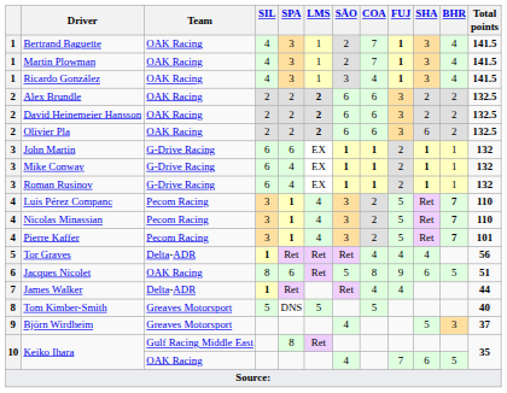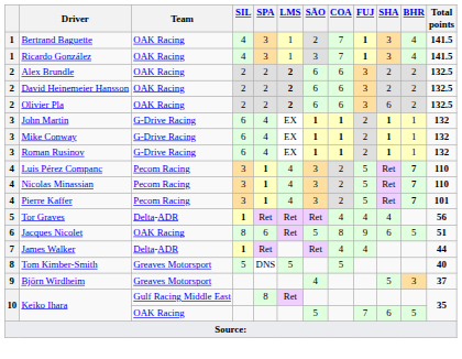 <table class="wikitable" style="font-size: 85%; text-align:center;">
 <tr valign="top">
 <th valign=middle></th>
 <th valign=middle>Driver</th>
 <th valign=middle>Team</th>
 <th><a href='#'>SIL</a><br></th>
 <th><a href='#'>SPA</a><br></th>
 <th><a href='#'>LMS</a><br></th>
 <th><a href='#'>SÃO</a><br></th>
 <th><a href='#'>COA</a><br></th>
 <th><a href='#'>FUJ</a><br></th>
 <th><a href='#'>SHA</a><br></th>
 <th><a href='#'>BHR</a><br></th>
 <th valign=middle>Total<br>points</th>
 </tr>
 <tr>
 <th>1</th>
 <td align=left> <a href='#'>Bertrand Baguette</a></td>
 <td align=left> <a href='#'>OAK Racing</a></td>
 <td style="background:#DFFFDF;">4</td>
 <td style="background:#FFDF9F;">3</td>
 <td style="background:#FFFFBF;">1</td>
 <td style="background:#DFDFDF;">2</td>
 <td style="background:#DFFFDF;">7</td>
 <td style="background:#FFFFBF;"><strong>1</strong></td>
 <td style="background:#FFDF9F;">3</td>
 <td style="background:#DFFFDF;">4</td>
 <td><strong>141.5</strong></td>
 </tr>
 <tr>
 <th>1</th>
-<td align=left> <a href='#'>Martin Plowman</a></td>
-<td align=left> <a href='#'>OAK Racing</a></td>
-<td style="background:#DFFFDF;">4</td>
-<td style="background:#FFDF9F;">3</td>
-<td style="background:#FFFFBF;">1</td>
-<td style="background:#DFDFDF;">2</td>
-<td style="background:#DFFFDF;">7</td>
-<td style="background:#FFFFBF;"><strong>1</strong></td>
-<td style="background:#FFDF9F;">3</td>
-<td style="background:#DFFFDF;">4</td>
-<td><strong>141.5</strong></td>
-</tr>
-<tr>
-<th>1</th>
 <td align=left> <a href='#'>Ricardo González</a></td>
 <td align=left> <a href='#'>OAK Racing</a></td>
 <td style="background:#DFFFDF;">4</td>
 <td style="background:#FFDF9F;">3</td>
 <td style="background:#FFFFBF;">1</td>
 <td style="background:#DFDFDF;">3</td>
-<td style="background:#DFFFDF;">4</td>
+<td style="background:#DFFFDF;">7</td>
 <td style="background:#FFFFBF;"><strong>1</strong></td>
 <td style="background:#FFDF9F;">3</td>
 <td style="background:#DFFFDF;">4</td>
 <td><strong>141.5</strong></td>
 </tr>
 <tr>
 <th>2</th>
 <td align=left> <a href='#'>Alex Brundle</a></td>
 <td align=left> <a href='#'>OAK Racing</a></td>
 <td style="background:#DFDFDF;">2</td>
 <td style="background:#DFDFDF;">2</td>
 <td style="background:#DFDFDF;"><strong>2</strong></td>
 <td style="background:#DFFFDF;">6</td>
 <td style="background:#DFFFDF;">6</td>
 <td style="background:#FFDF9F;">3</td>
 <td style="background:#DFDFDF;">2</td>
 <td style="background:#DFDFDF;">2</td>
 <td><strong>132.5</strong></td>
 </tr>
 <tr>
 <th>2</th>
 <td align=left> <a href='#'>David Heinemeier Hansson</a></td>
 <td align=left> <a href='#'>OAK Racing</a></td>
 <td style="background:#DFDFDF;">2</td>
 <td style="background:#DFDFDF;">2</td>
 <td style="background:#DFDFDF;"><strong>2</strong></td>
 <td style="background:#DFFFDF;">6</td>
 <td style="background:#DFFFDF;">6</td>
 <td style="background:#FFDF9F;">3</td>
 <td style="background:#DFDFDF;">2</td>
 <td style="background:#DFDFDF;">2</td>
 <td><strong>132.5</strong></td>
 </tr>
 <tr>
 <th>2</th>
 <td align=left> <a href='#'>Olivier Pla</a></td>
 <td align=left> <a href='#'>OAK Racing</a></td>
 <td style="background:#DFDFDF;">2</td>
 <td style="background:#DFDFDF;">2</td>
 <td style="background:#DFDFDF;"><strong>2</strong></td>
 <td style="background:#DFFFDF;">6</td>
 <td style="background:#DFFFDF;">6</td>
 <td style="background:#FFDF9F;">3</td>
 <td style="background:#DFDFDF;">6</td>
 <td style="background:#DFDFDF;">2</td>
 <td><strong>132.5</strong></td>
 </tr>
 <tr>
 <th>3</th>
 <td align=left> <a href='#'>John Martin</a></td>
 <td align=left> <a href='#'>G-Drive Racing</a></td>
 <td style="background:#DFFFDF;">6</td>
-<td style="background:#DFFFDF;">6</td>
+<td style="background:#DFFFDF;">4</td>
 <td style="background:#FFFFFF;">EX</td>
 <td style="background:#FFFFBF;"><strong>1</strong></td>
 <td style="background:#FFFFBF;"><strong>1</strong></td>
 <td style="background:#DFDFDF;">2</td>
 <td style="background:#FFFFBF;"><strong>1</strong></td>
 <td style="background:#FFFFBF;">1</td>
 <td><strong>132</strong></td>
 </tr>
 <tr>
 <th>3</th>
 <td align=left> <a href='#'>Mike Conway</a></td>
 <td align=left> <a href='#'>G-Drive Racing</a></td>
 <td style="background:#DFFFDF;">6</td>
 <td style="background:#DFFFDF;">4</td>
 <td style="background:#FFFFFF;">EX</td>
 <td style="background:#FFFFBF;"><strong>1</strong></td>
 <td style="background:#FFFFBF;"><strong>1</strong></td>
 <td style="background:#DFDFDF;">2</td>
 <td style="background:#FFFFBF;"><strong>1</strong></td>
 <td style="background:#FFFFBF;">1</td>
 <td><strong>132</strong></td>
 </tr>
 <tr>
 <th>3</th>
 <td align=left> <a href='#'>Roman Rusinov</a></td>
 <td align=left> <a href='#'>G-Drive Racing</a></td>
 <td style="background:#DFFFDF;">6</td>
 <td style="background:#DFFFDF;">4</td>
 <td style="background:#FFFFFF;">EX</td>
 <td style="background:#FFFFBF;"><strong>1</strong></td>
 <td style="background:#FFFFBF;"><strong>1</strong></td>
 <td style="background:#DFDFDF;">2</td>
 <td style="background:#FFFFBF;"><strong>1</strong></td>
 <td style="background:#FFFFBF;">1</td>
 <td><strong>132</strong></td>
 </tr>
 <tr>
 <th>4</th>
 <td align=left> <a href='#'>Luis Pérez Companc</a></td>
 <td align=left> <a href='#'>Pecom Racing</a></td>
 <td style="background:#FFDF9F;">3</td>
 <td style="background:#FFFFBF;"><strong>1</strong></td>
 <td style="background:#DFFFDF;">4</td>
 <td style="background:#FFDF9F;">3</td>
 <td style="background:#DFDFDF;">2</td>
 <td style="background:#DFFFDF;">5</td>
 <td style="background:#EFCFFF;">Ret</td>
 <td style="background:#DFFFDF;"><strong>7</strong></td>
 <td><strong>110</strong></td>
 </tr>
 <tr>
 <th>4</th>
 <td align=left> <a href='#'>Nicolas Minassian</a></td>
 <td align=left> <a href='#'>Pecom Racing</a></td>
 <td style="background:#FFDF9F;">3</td>
 <td style="background:#FFFFBF;"><strong>1</strong></td>
 <td style="background:#DFFFDF;">4</td>
 <td style="background:#FFDF9F;">3</td>
 <td style="background:#DFDFDF;">2</td>
 <td style="background:#DFFFDF;">5</td>
 <td style="background:#EFCFFF;">Ret</td>
 <td style="background:#DFFFDF;"><strong>7</strong></td>
 <td><strong>110</strong></td>
 </tr>
 <tr>
 <th>4</th>
 <td align=left> <a href='#'>Pierre Kaffer</a></td>
 <td align=left> <a href='#'>Pecom Racing</a></td>
 <td style="background:#FFDF9F;">3</td>
 <td style="background:#FFFFBF;"><strong>1</strong></td>
 <td style="background:#DFFFDF;">4</td>
 <td style="background:#FFDF9F;">3</td>
 <td style="background:#DFDFDF;">2</td>
 <td style="background:#DFFFDF;">5</td>
 <td style="background:#EFCFFF;">Ret</td>
 <td style="background:#DFFFDF;"><strong>7</strong></td>
 <td><strong>101</strong></td>
 </tr>
 <tr>
 <th>5</th>
 <td align=left> <a href='#'>Tor Graves</a></td>
 <td align=left> <a href='#'>Delta</a>-<a href='#'>ADR</a></td>
 <td style="background:#FFFFBF;"><strong>1</strong></td>
 <td style="background:#EFCFFF;">Ret</td>
 <td style="background:#EFCFFF;">Ret</td>
 <td style="background:#EFCFFF;">Ret</td>
 <td style="background:#DFFFDF;">4</td>
 <td style="background:#DFFFDF;">4</td>
 <td style="background:#DFFFDF;">4</td>
 <td></td>
 <td><strong>56</strong></td>
 </tr>
 <tr>
 <th>6</th>
 <td align=left> <a href='#'>Jacques Nicolet</a></td>
 <td align=left> <a href='#'>OAK Racing</a></td>
 <td style="background:#DFFFDF;">8</td>
 <td style="background:#DFFFDF;">6</td>
 <td style="background:#EFCFFF;">Ret</td>
 <td style="background:#DFFFDF;">5</td>
 <td style="background:#DFFFDF;">8</td>
 <td style="background:#DFFFDF;">9</td>
 <td style="background:#DFFFDF;">6</td>
 <td style="background:#DFFFDF;">5</td>
 <td><strong>51</strong></td>
 </tr>
 <tr>
 <th>7</th>
 <td align=left> <a href='#'>James Walker</a></td>
 <td align=left> <a href='#'>Delta</a>-<a href='#'>ADR</a></td>
 <td style="background:#FFFFBF;"><strong>1</strong></td>
 <td style="background:#EFCFFF;">Ret</td>
 <td></td>
 <td style="background:#EFCFFF;">Ret</td>
 <td style="background:#DFFFDF;">4</td>
 <td style="background:#DFFFDF;">4</td>
 <td></td>
 <td></td>
 <td><strong>44</strong></td>
 </tr>
 <tr>
 <th>8</th>
 <td align=left> <a href='#'>Tom Kimber-Smith</a></td>
 <td align=left> <a href='#'>Greaves Motorsport</a></td>
 <td style="background:#DFFFDF;">5</td>
 <td style="background:#FFFFFF;">DNS</td>
 <td style="background:#DFFFDF;">5</td>
 <td></td>
 <td style="background:#DFFFDF;">5</td>
 <td></td>
 <td></td>
 <td></td>
 <td><strong>40</strong></td>
 </tr>
 <tr>
 <th>9</th>
 <td align=left> <a href='#'>Björn Wirdheim</a></td>
 <td align=left> <a href='#'>Greaves Motorsport</a></td>
 <td></td>
 <td></td>
 <td></td>
 <td style="background:#DFFFDF;">4</td>
 <td></td>
 <td></td>
 <td style="background:#DFFFDF;">5</td>
 <td style="background:#FFDF9F;">3</td>
 <td><strong>37</strong></td>
 </tr>
 <tr>
 <th rowspan="2">10</th>
 <td rowspan="2" align=left> <a href='#'>Keiko Ihara</a></td>
 <td align=left> <a href='#'>Gulf Racing Middle East</a></td>
 <td></td>
 <td style="background:#DFFFDF;">8</td>
 <td style="background:#EFCFFF;">Ret</td>
 <td></td>
 <td></td>
 <td></td>
 <td></td>
 <td></td>
 <td rowspan="2"><strong>35</strong></td>
 </tr>
 <tr>
 <td align=left> <a href='#'>OAK Racing</a></td>
 <td></td>
 <td></td>
 <td></td>
-<td style="background:#DFFFDF;">4</td>
+<td style="background:#DFFFDF;">5</td>
 <td></td>
 <td style="background:#DFFFDF;">7</td>
 <td style="background:#DFFFDF;">6</td>
 <td style="background:#DFFFDF;">5<br></td>
 </tr>
 <tr class="sortbottom">
 <td colspan="12" style="background-color:#EAECF0;text-align:center"><strong>Source:</strong></td>
 </tr>
 </table>
